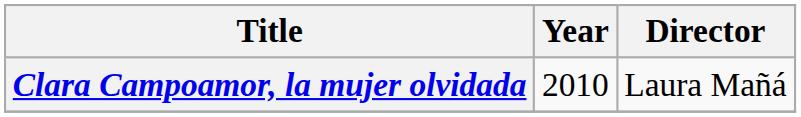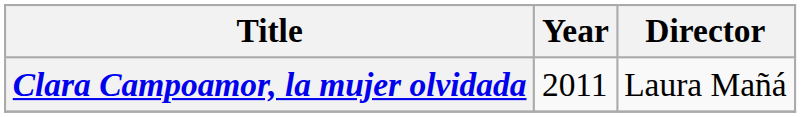 <table class="wikitable plainrowheaders sortable">
 <tr>
 <th scope="col">Title</th>
 <th scope="col">Year</th>
 <th scope="col">Director</th>
 </tr>
 <tr>
 <th scope="row"><em><a href='#'>Clara Campoamor, la mujer olvidada</a></em></th>
-<td>2010</td>
+<td>2011</td>
 <td>Laura Mañá</td>
 </tr>
 <tr>
 </tr>
 </table>
